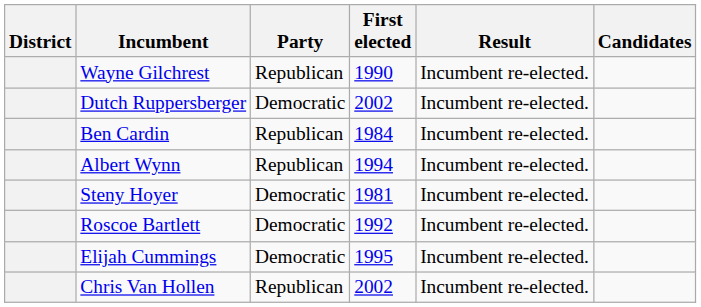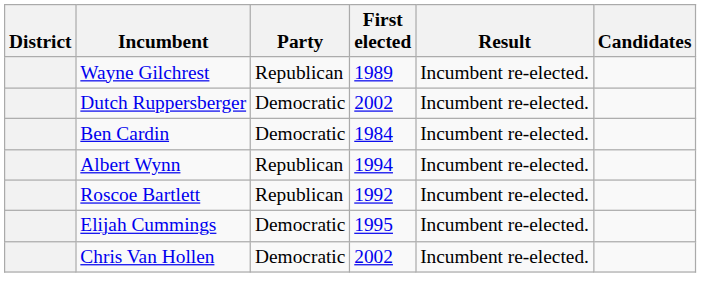 <table class=wikitable>
 <tr valign=bottom>
 <th>District</th>
 <th>Incumbent</th>
 <th>Party</th>
 <th>First<br>elected</th>
 <th>Result</th>
 <th>Candidates</th>
 </tr>
 <tr>
 <th></th>
 <td><a href='#'>Wayne Gilchrest</a></td>
 <td>Republican</td>
-<td><a href='#'>1990</a></td>
+<td><a href='#'>1989</a></td>
 <td>Incumbent re-elected.</td>
 <td nowrap></td>
 </tr>
 <tr>
 <th></th>
 <td><a href='#'>Dutch Ruppersberger</a></td>
 <td>Democratic</td>
 <td><a href='#'>2002</a></td>
 <td>Incumbent re-elected.</td>
 <td nowrap></td>
 </tr>
 <tr>
 <th></th>
 <td><a href='#'>Ben Cardin</a></td>
-<td>Republican</td>
+<td>Democratic</td>
 <td><a href='#'>1984</a></td>
 <td>Incumbent re-elected.</td>
 <td nowrap></td>
 </tr>
 <tr>
 <th></th>
 <td><a href='#'>Albert Wynn</a></td>
 <td>Republican</td>
 <td><a href='#'>1994</a></td>
 <td>Incumbent re-elected.</td>
 <td nowrap></td>
 </tr>
 <tr>
 <th></th>
-<td><a href='#'>Steny Hoyer</a></td>
-<td>Democratic</td>
-<td><a href='#'>1981 </a></td>
-<td>Incumbent re-elected.</td>
-<td nowrap></td>
-</tr>
-<tr>
-<th></th>
 <td><a href='#'>Roscoe Bartlett</a></td>
-<td>Democratic</td>
+<td>Republican</td>
 <td><a href='#'>1992</a></td>
 <td>Incumbent re-elected.</td>
 <td nowrap></td>
 </tr>
 <tr>
 <th></th>
 <td><a href='#'>Elijah Cummings</a></td>
 <td>Democratic</td>
 <td><a href='#'>1995</a></td>
 <td>Incumbent re-elected.</td>
 <td nowrap></td>
 </tr>
 <tr>
 <th></th>
 <td><a href='#'>Chris Van Hollen</a></td>
-<td>Republican</td>
+<td>Democratic</td>
 <td><a href='#'>2002</a></td>
 <td>Incumbent re-elected.</td>
 <td nowrap></td>
 </tr>
 </table>
